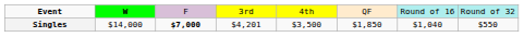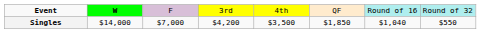 <table class=wikitable style=font-size:95%;text-align:center>
 <tr>
 <td style="width:130px"><strong>Event</strong></td>
 <td style="width:85px; background:lime"><strong>W</strong></td>
 <td style="width:85px; background:thistle">F</td>
 <td style="width:85px; background:#ffff00">3rd</td>
 <td style="width:85px; background:#ffff00">4th</td>
 <td style="width:85px; background:#ffebcd">QF</td>
 <td style="width:85px; background:#afeeee">Round of 16</td>
 <td style="width:85px; background:#afeeee">Round of 32</td>
 </tr>
 <tr>
 <th style=background:#f3f3f3>Singles </th>
 <td>$14,000</td>
-<td><strong>$7,000</strong></td>
-<td>$4,201</td>
+<td>$7,000</td>
+<td>$4,200</td>
 <td>$3,500</td>
 <td>$1,850</td>
 <td>$1,040</td>
 <td>$550</td>
 </tr>
 </table>
